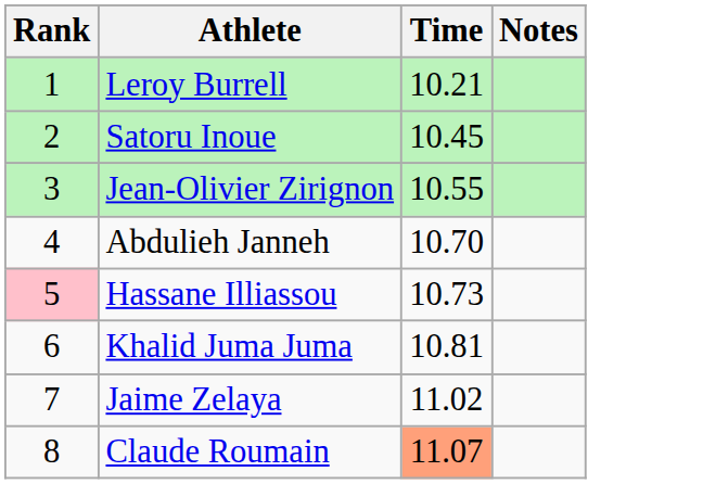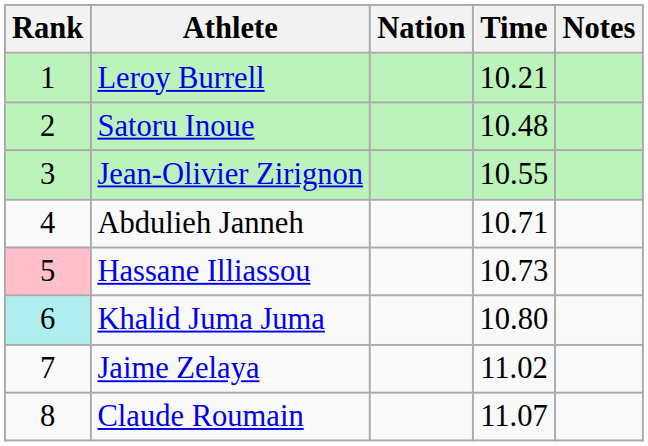 <table class="wikitable sortable" style="text-align:center">
 <tr>
 <th>Rank</th>
 <th>Athlete</th>
+<th>Nation</th>
 <th>Time</th>
 <th>Notes</th>
 </tr>
 <tr style="background:#bbf3bb;">
 <td>1</td>
 <td align=left><a href='#'>Leroy Burrell</a></td>
+<td align=left></td>
 <td>10.21</td>
 <td></td>
 </tr>
 <tr style="background:#bbf3bb;">
 <td>2</td>
 <td align=left><a href='#'>Satoru Inoue</a></td>
-<td>10.45</td>
+<td align=left></td>
+<td>10.48</td>
 <td></td>
 </tr>
 <tr style="background:#bbf3bb;">
 <td>3</td>
 <td align=left><a href='#'>Jean-Olivier Zirignon</a></td>
+<td align=left></td>
 <td>10.55</td>
 <td></td>
 </tr>
 <tr>
 <td>4</td>
 <td align=left>Abdulieh Janneh</td>
-<td>10.70</td>
+<td align=left></td>
+<td>10.71</td>
 <td></td>
 </tr>
 <tr>
 <td style="background: pink;">5</td>
 <td align=left><a href='#'>Hassane Illiassou</a></td>
+<td align=left></td>
 <td>10.73</td>
 <td></td>
 </tr>
 <tr>
-<td>6</td>
+<td style="background: paleturquoise;">6</td>
 <td align=left><a href='#'>Khalid Juma Juma</a></td>
-<td>10.81</td>
+<td align=left></td>
+<td>10.80</td>
 <td></td>
 </tr>
 <tr>
 <td>7</td>
 <td align=left><a href='#'>Jaime Zelaya</a></td>
+<td align=left></td>
 <td>11.02</td>
 <td></td>
 </tr>
 <tr>
 <td>8</td>
 <td align=left><a href='#'>Claude Roumain</a></td>
-<td style="background: lightsalmon;">11.07</td>
+<td align=left></td>
+<td>11.07</td>
 <td></td>
 </tr>
 </table>
